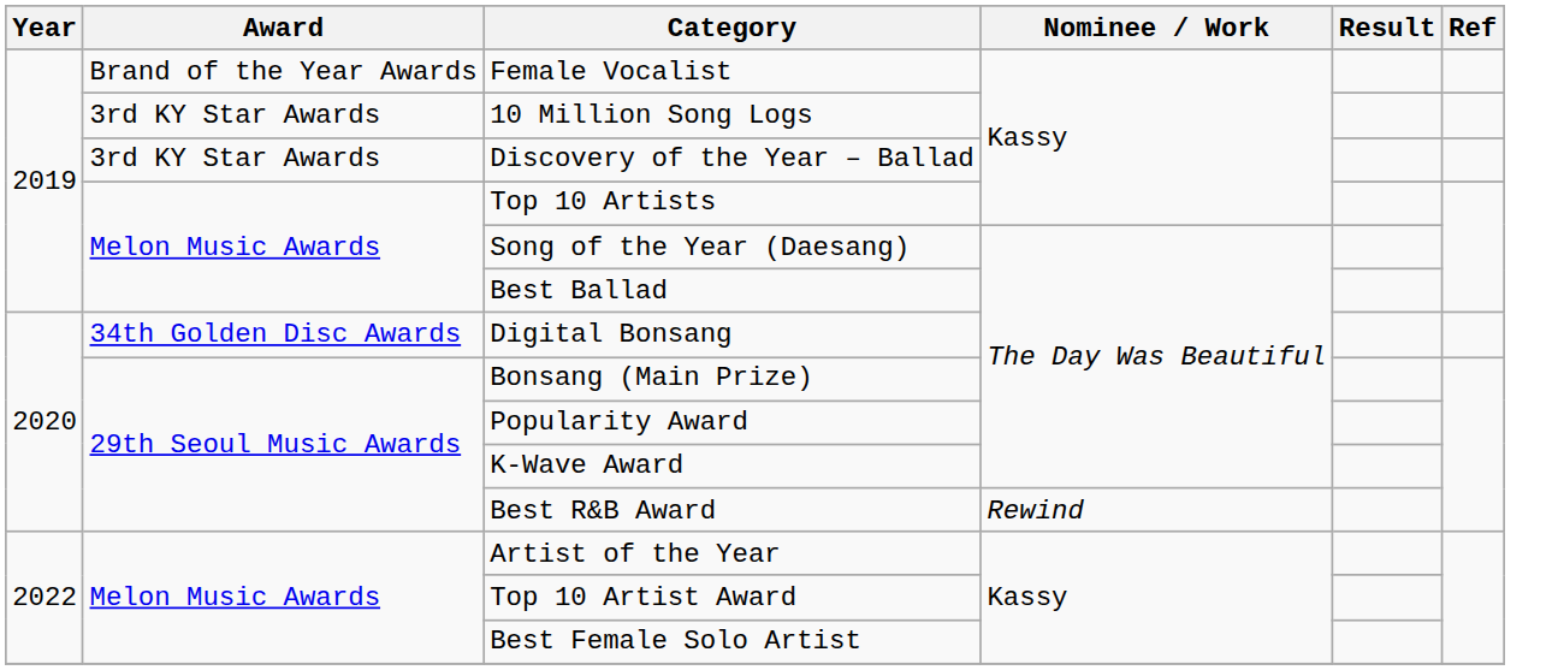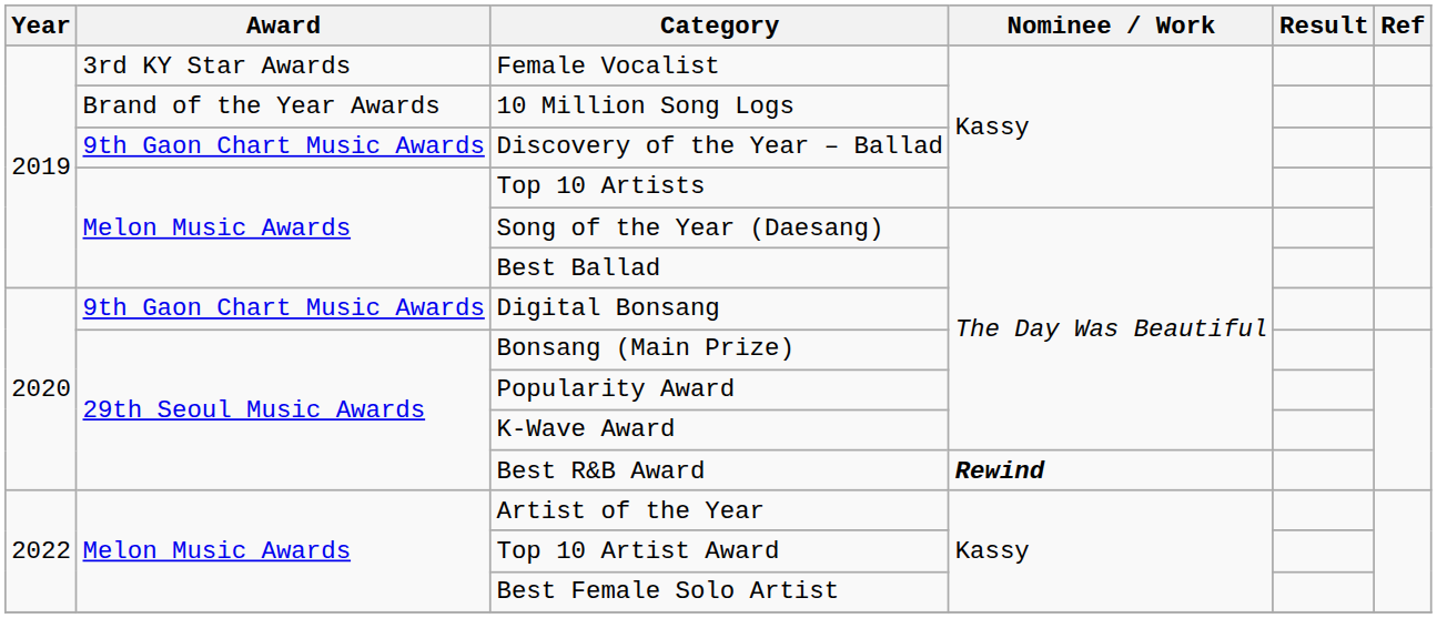 <table class="wikitable">
 <tr>
 <th>Year</th>
 <th>Award</th>
 <th>Category</th>
 <th>Nominee / Work</th>
 <th>Result</th>
 <th>Ref</th>
 </tr>
 <tr>
 <td rowspan="6">2019</td>
-<td>Brand of the Year Awards</td>
+<td>3rd KY Star Awards</td>
 <td>Female Vocalist</td>
 <td rowspan="4">Kassy</td>
 <td></td>
 <td></td>
 </tr>
 <tr>
-<td>3rd KY Star Awards</td>
+<td>Brand of the Year Awards</td>
 <td>10 Million Song Logs</td>
 <td></td>
 <td></td>
 </tr>
 <tr>
-<td>3rd KY Star Awards</td>
+<td><a href='#'>9th Gaon Chart Music Awards</a></td>
 <td>Discovery of the Year – Ballad</td>
 <td></td>
 <td></td>
 </tr>
 <tr>
 <td rowspan="3"><a href='#'>Melon Music Awards</a></td>
 <td>Top 10 Artists</td>
 <td></td>
 <td rowspan="3"></td>
 </tr>
 <tr>
 <td>Song of the Year (Daesang)</td>
 <td rowspan="6"><em>The Day Was Beautiful</em></td>
 <td></td>
 </tr>
 <tr>
 <td>Best Ballad</td>
 <td></td>
 </tr>
 <tr>
 <td rowspan="5">2020</td>
-<td><a href='#'>34th Golden Disc Awards</a></td>
+<td><a href='#'>9th Gaon Chart Music Awards</a></td>
 <td>Digital Bonsang</td>
 <td></td>
 <td></td>
 </tr>
 <tr>
 <td rowspan="4"><a href='#'>29th Seoul Music Awards</a></td>
 <td>Bonsang (Main Prize)</td>
 <td></td>
 <td rowspan="4"></td>
 </tr>
 <tr>
 <td>Popularity Award</td>
 <td></td>
 </tr>
 <tr>
 <td>K-Wave Award</td>
 <td></td>
 </tr>
 <tr>
 <td>Best R&B Award</td>
-<td><em>Rewind</em></td>
+<td><strong><em>Rewind</em></strong></td>
 <td></td>
 </tr>
 <tr>
 <td rowspan="3">2022</td>
 <td rowspan="3"><a href='#'>Melon Music Awards</a></td>
 <td>Artist of the Year</td>
 <td rowspan="3">Kassy</td>
 <td></td>
 <td rowspan="3"></td>
 </tr>
 <tr>
 <td>Top 10 Artist Award</td>
 <td></td>
 </tr>
 <tr>
 <td>Best Female Solo Artist</td>
 <td></td>
 </tr>
 <tr>
 </tr>
 </table>
